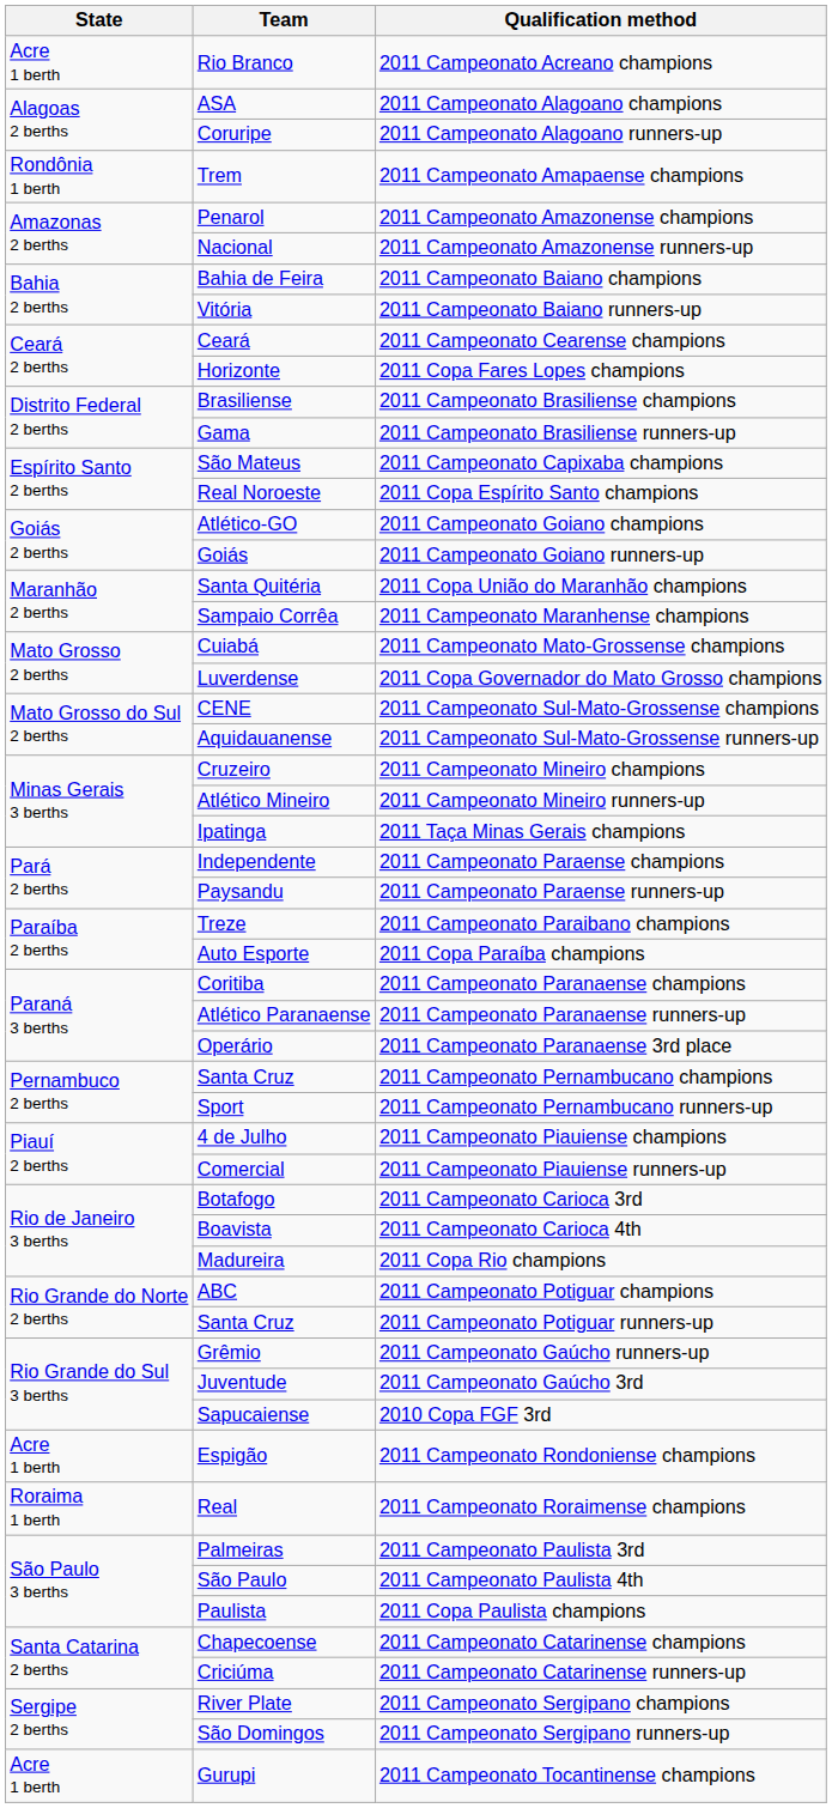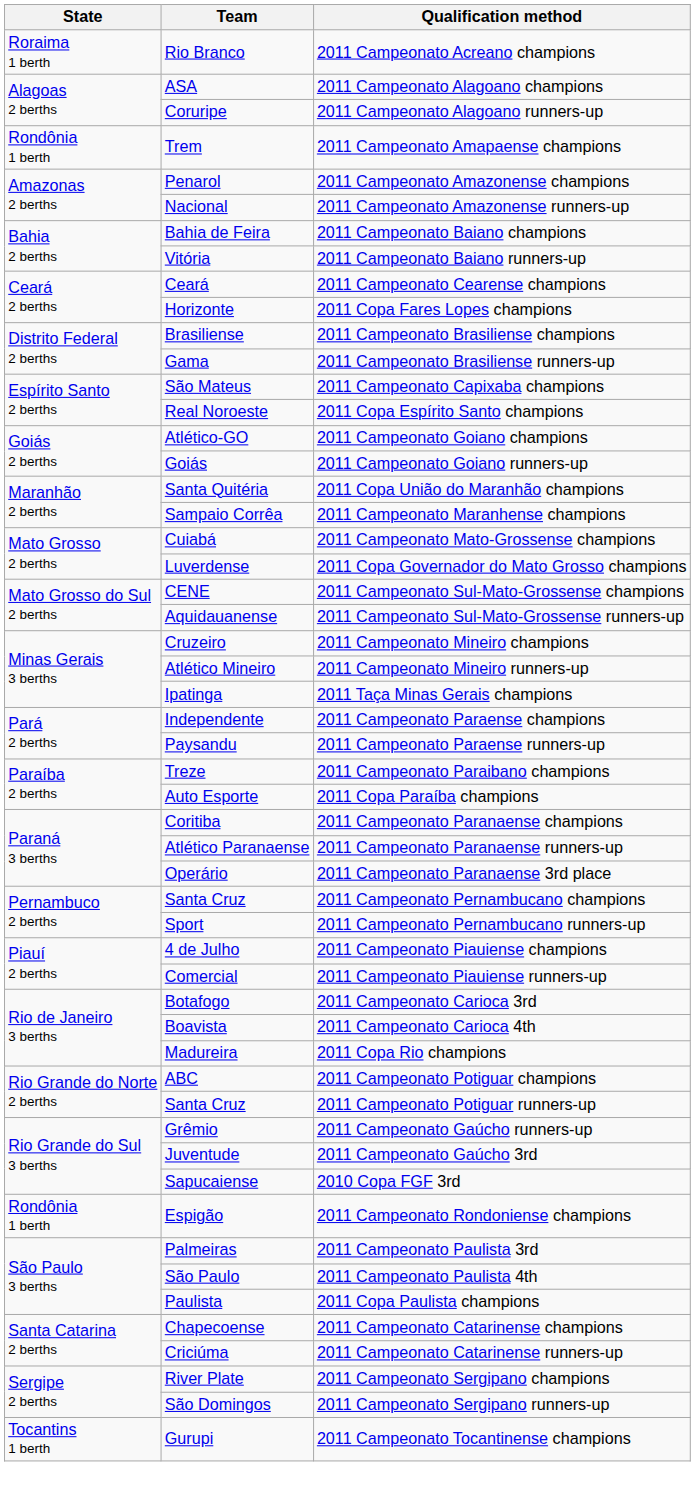 <table class="wikitable">
 <tr>
 <th>State</th>
 <th>Team</th>
 <th>Qualification method</th>
 </tr>
 <tr>
-<td> <a href='#'>Acre</a><br><small>1 berth</small></td>
+<td> <a href='#'>Roraima</a><br><small>1 berth</small></td>
 <td><a href='#'>Rio Branco</a></td>
 <td><a href='#'>2011 Campeonato Acreano</a> champions</td>
 </tr>
 <tr>
 <td rowspan="2"> <a href='#'>Alagoas</a><br><small>2 berths</small></td>
 <td><a href='#'>ASA</a></td>
 <td><a href='#'>2011 Campeonato Alagoano</a> champions</td>
 </tr>
 <tr>
 <td><a href='#'>Coruripe</a></td>
 <td><a href='#'>2011 Campeonato Alagoano</a> runners-up</td>
 </tr>
 <tr>
 <td> <a href='#'>Rondônia</a><br><small>1 berth</small></td>
 <td><a href='#'>Trem</a></td>
 <td><a href='#'>2011 Campeonato Amapaense</a> champions</td>
 </tr>
 <tr>
 <td rowspan="2"> <a href='#'>Amazonas</a><br><small>2 berths</small></td>
 <td><a href='#'>Penarol</a></td>
 <td><a href='#'>2011 Campeonato Amazonense</a> champions</td>
 </tr>
 <tr>
 <td><a href='#'>Nacional</a></td>
 <td><a href='#'>2011 Campeonato Amazonense</a> runners-up</td>
 </tr>
 <tr>
 <td rowspan="2"> <a href='#'>Bahia</a><br><small>2 berths</small></td>
 <td><a href='#'>Bahia de Feira</a></td>
 <td><a href='#'>2011 Campeonato Baiano</a> champions</td>
 </tr>
 <tr>
 <td><a href='#'>Vitória</a></td>
 <td><a href='#'>2011 Campeonato Baiano</a> runners-up</td>
 </tr>
 <tr>
 <td rowspan="2"> <a href='#'>Ceará</a><br><small>2 berths</small></td>
 <td><a href='#'>Ceará</a></td>
 <td><a href='#'>2011 Campeonato Cearense</a> champions</td>
 </tr>
 <tr>
 <td><a href='#'>Horizonte</a></td>
 <td><a href='#'>2011 Copa Fares Lopes</a> champions</td>
 </tr>
 <tr>
 <td rowspan="2"> <a href='#'>Distrito Federal</a><br><small>2 berths</small></td>
 <td><a href='#'>Brasiliense</a></td>
 <td><a href='#'>2011 Campeonato Brasiliense</a> champions</td>
 </tr>
 <tr>
 <td><a href='#'>Gama</a></td>
 <td><a href='#'>2011 Campeonato Brasiliense</a> runners-up</td>
 </tr>
 <tr>
 <td rowspan="2"> <a href='#'>Espírito Santo</a><br><small>2 berths</small></td>
 <td><a href='#'>São Mateus</a></td>
 <td><a href='#'>2011 Campeonato Capixaba</a> champions</td>
 </tr>
 <tr>
 <td><a href='#'>Real Noroeste</a></td>
 <td><a href='#'>2011 Copa Espírito Santo</a> champions</td>
 </tr>
 <tr>
 <td rowspan="2"> <a href='#'>Goiás</a><br><small>2 berths</small></td>
 <td><a href='#'>Atlético-GO</a></td>
 <td><a href='#'>2011 Campeonato Goiano</a> champions</td>
 </tr>
 <tr>
 <td><a href='#'>Goiás</a></td>
 <td><a href='#'>2011 Campeonato Goiano</a> runners-up</td>
 </tr>
 <tr>
 <td rowspan="2"> <a href='#'>Maranhão</a><br><small>2 berths</small></td>
 <td><a href='#'>Santa Quitéria</a></td>
 <td><a href='#'>2011 Copa União do Maranhão</a> champions</td>
 </tr>
 <tr>
 <td><a href='#'>Sampaio Corrêa</a></td>
 <td><a href='#'>2011 Campeonato Maranhense</a> champions</td>
 </tr>
 <tr>
 <td rowspan="2"> <a href='#'>Mato Grosso</a><br><small>2 berths</small></td>
 <td><a href='#'>Cuiabá</a></td>
 <td><a href='#'>2011 Campeonato Mato-Grossense</a> champions</td>
 </tr>
 <tr>
 <td><a href='#'>Luverdense</a></td>
 <td><a href='#'>2011 Copa Governador do Mato Grosso</a> champions</td>
 </tr>
 <tr>
 <td rowspan="2"> <a href='#'>Mato Grosso do Sul</a><br><small>2 berths</small></td>
 <td><a href='#'>CENE</a></td>
 <td><a href='#'>2011 Campeonato Sul-Mato-Grossense</a> champions</td>
 </tr>
 <tr>
 <td><a href='#'>Aquidauanense</a></td>
 <td><a href='#'>2011 Campeonato Sul-Mato-Grossense</a> runners-up</td>
 </tr>
 <tr>
 <td rowspan="3"> <a href='#'>Minas Gerais</a><br><small>3 berths</small></td>
 <td><a href='#'>Cruzeiro</a></td>
 <td><a href='#'>2011 Campeonato Mineiro</a> champions</td>
 </tr>
 <tr>
 <td><a href='#'>Atlético Mineiro</a></td>
 <td><a href='#'>2011 Campeonato Mineiro</a> runners-up</td>
 </tr>
 <tr>
 <td><a href='#'>Ipatinga</a></td>
 <td><a href='#'>2011 Taça Minas Gerais</a> champions</td>
 </tr>
 <tr>
 <td rowspan="2"> <a href='#'>Pará</a><br><small>2 berths</small></td>
 <td><a href='#'>Independente</a></td>
 <td><a href='#'>2011 Campeonato Paraense</a> champions</td>
 </tr>
 <tr>
 <td><a href='#'>Paysandu</a></td>
 <td><a href='#'>2011 Campeonato Paraense</a> runners-up</td>
 </tr>
 <tr>
 <td rowspan="2"> <a href='#'>Paraíba</a><br><small>2 berths</small></td>
 <td><a href='#'>Treze</a></td>
 <td><a href='#'>2011 Campeonato Paraibano</a> champions</td>
 </tr>
 <tr>
 <td><a href='#'>Auto Esporte</a></td>
 <td><a href='#'>2011 Copa Paraíba</a> champions</td>
 </tr>
 <tr>
 <td rowspan="3"> <a href='#'>Paraná</a><br><small>3 berths</small></td>
 <td><a href='#'>Coritiba</a></td>
 <td><a href='#'>2011 Campeonato Paranaense</a> champions</td>
 </tr>
 <tr>
 <td><a href='#'>Atlético Paranaense</a></td>
 <td><a href='#'>2011 Campeonato Paranaense</a> runners-up</td>
 </tr>
 <tr>
 <td><a href='#'>Operário</a></td>
 <td><a href='#'>2011 Campeonato Paranaense</a> 3rd place</td>
 </tr>
 <tr>
 <td rowspan="2"> <a href='#'>Pernambuco</a><br><small>2 berths</small></td>
 <td><a href='#'>Santa Cruz</a></td>
 <td><a href='#'>2011 Campeonato Pernambucano</a> champions</td>
 </tr>
 <tr>
 <td><a href='#'>Sport</a></td>
 <td><a href='#'>2011 Campeonato Pernambucano</a> runners-up</td>
 </tr>
 <tr>
 <td rowspan="2"> <a href='#'>Piauí</a><br><small>2 berths</small></td>
 <td><a href='#'>4 de Julho</a></td>
 <td><a href='#'>2011 Campeonato Piauiense</a> champions</td>
 </tr>
 <tr>
 <td><a href='#'>Comercial</a></td>
 <td><a href='#'>2011 Campeonato Piauiense</a> runners-up</td>
 </tr>
 <tr>
 <td rowspan="3"> <a href='#'>Rio de Janeiro</a><br><small>3 berths</small></td>
 <td><a href='#'>Botafogo</a></td>
 <td><a href='#'>2011 Campeonato Carioca</a> 3rd</td>
 </tr>
 <tr>
 <td><a href='#'>Boavista</a></td>
 <td><a href='#'>2011 Campeonato Carioca</a> 4th</td>
 </tr>
 <tr>
 <td><a href='#'>Madureira</a></td>
 <td><a href='#'>2011 Copa Rio</a> champions</td>
 </tr>
 <tr>
 <td rowspan="2"> <a href='#'>Rio Grande do Norte</a><br><small>2 berths</small></td>
 <td><a href='#'>ABC</a></td>
 <td><a href='#'>2011 Campeonato Potiguar</a> champions</td>
 </tr>
 <tr>
 <td><a href='#'>Santa Cruz</a></td>
 <td><a href='#'>2011 Campeonato Potiguar</a> runners-up</td>
 </tr>
 <tr>
 <td rowspan="3"> <a href='#'>Rio Grande do Sul</a><br><small>3 berths</small></td>
 <td><a href='#'>Grêmio</a></td>
 <td><a href='#'>2011 Campeonato Gaúcho</a> runners-up</td>
 </tr>
 <tr>
 <td><a href='#'>Juventude</a></td>
 <td><a href='#'>2011 Campeonato Gaúcho</a> 3rd</td>
 </tr>
 <tr>
 <td><a href='#'>Sapucaiense</a></td>
 <td><a href='#'>2010 Copa FGF</a> 3rd</td>
 </tr>
 <tr>
-<td> <a href='#'>Acre</a><br><small>1 berth</small></td>
+<td> <a href='#'>Rondônia</a><br><small>1 berth</small></td>
 <td><a href='#'>Espigão</a></td>
 <td><a href='#'>2011 Campeonato Rondoniense</a> champions</td>
-</tr>
-<tr>
-<td> <a href='#'>Roraima</a><br><small>1 berth</small></td>
-<td><a href='#'>Real</a></td>
-<td><a href='#'>2011 Campeonato Roraimense</a> champions</td>
 </tr>
 <tr>
 <td rowspan="3"> <a href='#'>São Paulo</a><br><small>3 berths</small></td>
 <td><a href='#'>Palmeiras</a></td>
 <td><a href='#'>2011 Campeonato Paulista</a> 3rd</td>
 </tr>
 <tr>
 <td><a href='#'>São Paulo</a></td>
 <td><a href='#'>2011 Campeonato Paulista</a> 4th</td>
 </tr>
 <tr>
 <td><a href='#'>Paulista</a></td>
 <td><a href='#'>2011 Copa Paulista</a> champions</td>
 </tr>
 <tr>
 <td rowspan="2"> <a href='#'>Santa Catarina</a><br><small>2 berths</small></td>
 <td><a href='#'>Chapecoense</a></td>
 <td><a href='#'>2011 Campeonato Catarinense</a> champions</td>
 </tr>
 <tr>
 <td><a href='#'>Criciúma</a></td>
 <td><a href='#'>2011 Campeonato Catarinense</a> runners-up</td>
 </tr>
 <tr>
 <td rowspan="2"> <a href='#'>Sergipe</a><br><small>2 berths</small></td>
 <td><a href='#'>River Plate</a></td>
 <td><a href='#'>2011 Campeonato Sergipano</a> champions</td>
 </tr>
 <tr>
 <td><a href='#'>São Domingos</a></td>
 <td><a href='#'>2011 Campeonato Sergipano</a> runners-up</td>
 </tr>
 <tr>
-<td> <a href='#'>Acre</a><br><small>1 berth</small></td>
+<td> <a href='#'>Tocantins</a><br><small>1 berth</small></td>
 <td><a href='#'>Gurupi</a></td>
 <td><a href='#'>2011 Campeonato Tocantinense</a> champions</td>
 </tr>
 </table>
